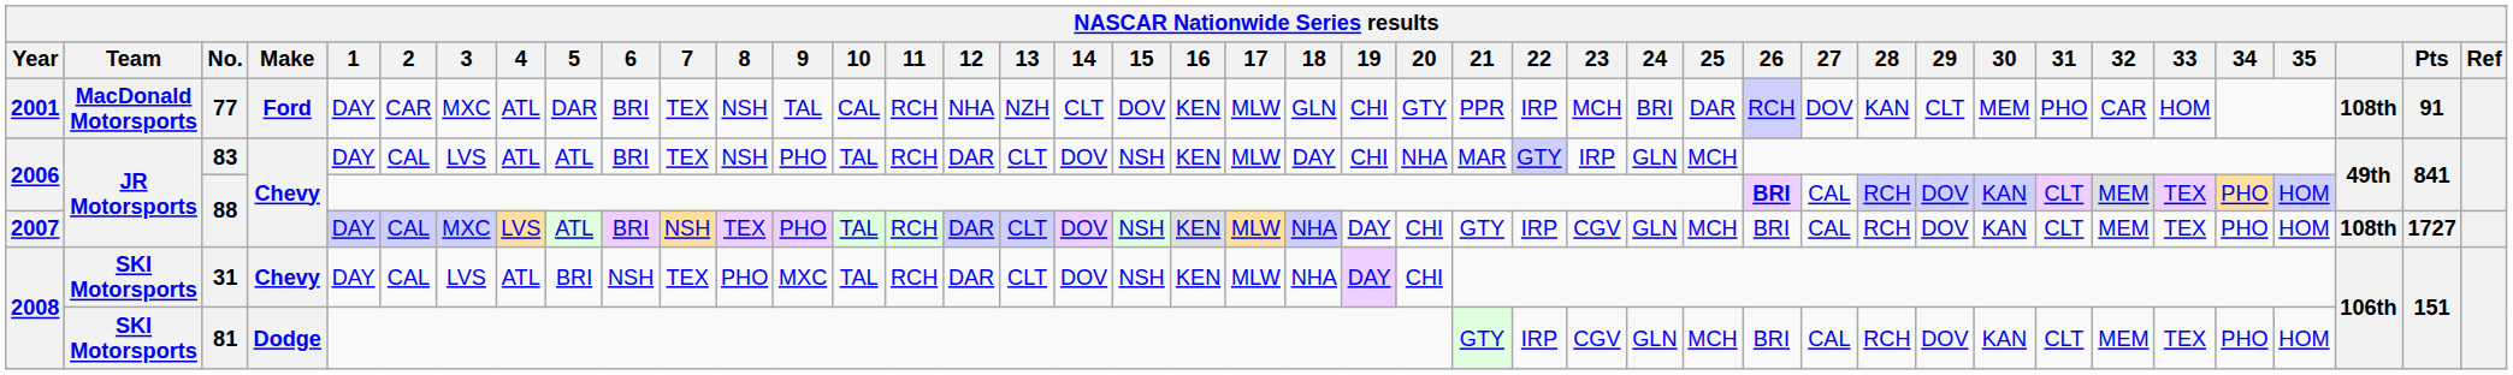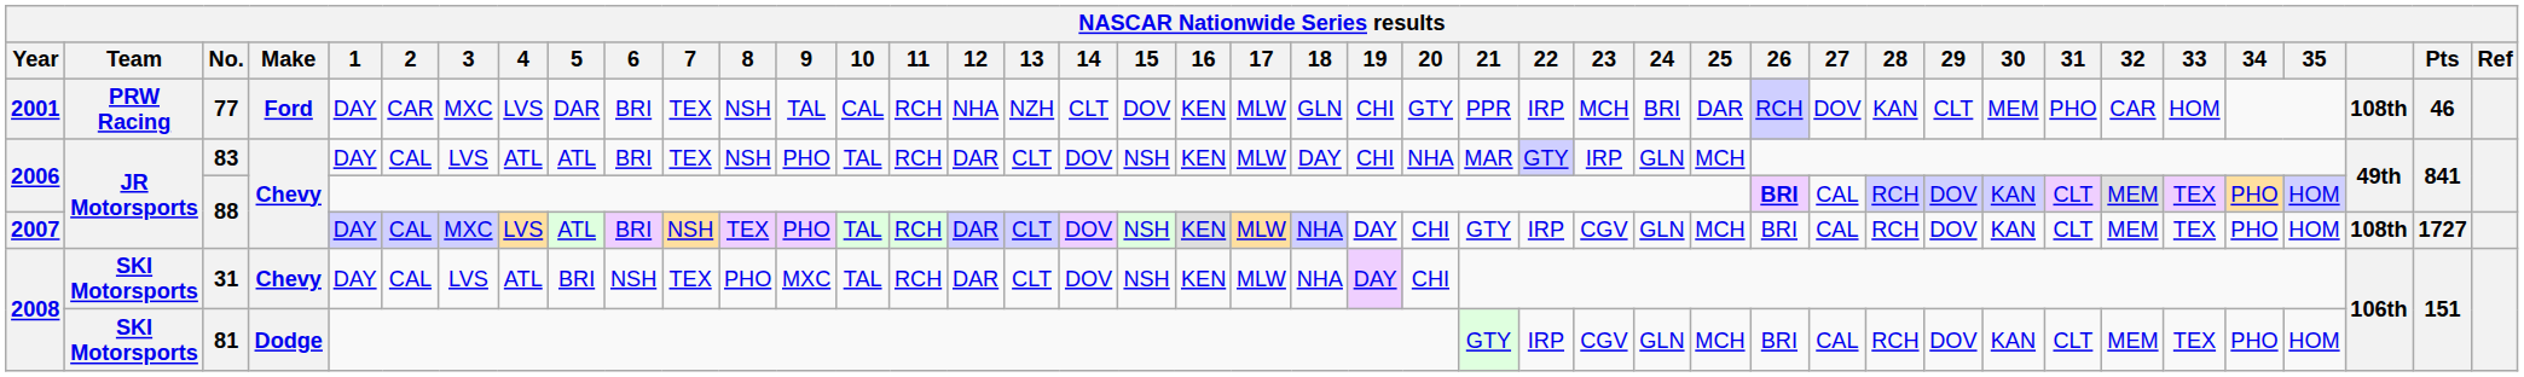 <table class="wikitable" style="text-align:center; font-size:75%">
 <tr>
 <th colspan=42><a href='#'>NASCAR Nationwide Series</a> results</th>
 </tr>
 <tr>
 <th>Year</th>
 <th>Team</th>
 <th>No.</th>
 <th>Make</th>
 <th>1</th>
 <th>2</th>
 <th>3</th>
 <th>4</th>
 <th>5</th>
 <th>6</th>
 <th>7</th>
 <th>8</th>
 <th>9</th>
 <th>10</th>
 <th>11</th>
 <th>12</th>
 <th>13</th>
 <th>14</th>
 <th>15</th>
 <th>16</th>
 <th>17</th>
 <th>18</th>
 <th>19</th>
 <th>20</th>
 <th>21</th>
 <th>22</th>
 <th>23</th>
 <th>24</th>
 <th>25</th>
 <th>26</th>
 <th>27</th>
 <th>28</th>
 <th>29</th>
 <th>30</th>
 <th>31</th>
 <th>32</th>
 <th>33</th>
 <th>34</th>
 <th>35</th>
 <th></th>
 <th>Pts</th>
 <th>Ref</th>
 </tr>
 <tr>
 <th><a href='#'>2001</a></th>
-<th><a href='#'>MacDonald Motorsports</a></th>
+<th><a href='#'>PRW Racing</a></th>
 <th>77</th>
 <th><a href='#'>Ford</a></th>
 <td><a href='#'>DAY</a></td>
 <td><a href='#'>CAR</a></td>
 <td><a href='#'>MXC</a></td>
-<td><a href='#'>ATL</a></td>
+<td><a href='#'>LVS</a></td>
 <td><a href='#'>DAR</a></td>
 <td><a href='#'>BRI</a></td>
 <td><a href='#'>TEX</a></td>
 <td><a href='#'>NSH</a></td>
 <td><a href='#'>TAL</a></td>
 <td><a href='#'>CAL</a></td>
 <td><a href='#'>RCH</a></td>
 <td><a href='#'>NHA</a></td>
 <td><a href='#'>NZH</a></td>
 <td><a href='#'>CLT</a></td>
 <td><a href='#'>DOV</a></td>
 <td><a href='#'>KEN</a></td>
 <td><a href='#'>MLW</a></td>
 <td><a href='#'>GLN</a></td>
 <td><a href='#'>CHI</a></td>
 <td><a href='#'>GTY</a></td>
 <td><a href='#'>PPR</a></td>
 <td><a href='#'>IRP</a></td>
 <td><a href='#'>MCH</a></td>
 <td><a href='#'>BRI</a></td>
 <td><a href='#'>DAR</a></td>
 <td style="background:#CFCFFF;"><a href='#'>RCH</a><br></td>
 <td><a href='#'>DOV</a></td>
 <td><a href='#'>KAN</a></td>
 <td><a href='#'>CLT</a></td>
 <td><a href='#'>MEM</a></td>
 <td><a href='#'>PHO</a></td>
 <td><a href='#'>CAR</a></td>
 <td><a href='#'>HOM</a></td>
 <td colspan=2></td>
 <th>108th</th>
-<th>91</th>
+<th>46</th>
 <th></th>
 </tr>
 <tr>
 <th rowspan=2><a href='#'>2006</a></th>
 <th rowspan=3><a href='#'>JR Motorsports</a></th>
 <th>83</th>
 <th rowspan=3><a href='#'>Chevy</a></th>
 <td><a href='#'>DAY</a></td>
 <td><a href='#'>CAL</a></td>
 <td><a href='#'>LVS</a></td>
 <td><a href='#'>ATL</a></td>
 <td><a href='#'>ATL</a></td>
 <td><a href='#'>BRI</a></td>
 <td><a href='#'>TEX</a></td>
 <td><a href='#'>NSH</a></td>
 <td><a href='#'>PHO</a></td>
 <td><a href='#'>TAL</a></td>
 <td><a href='#'>RCH</a></td>
 <td><a href='#'>DAR</a></td>
 <td><a href='#'>CLT</a></td>
 <td><a href='#'>DOV</a></td>
 <td><a href='#'>NSH</a></td>
 <td><a href='#'>KEN</a></td>
 <td><a href='#'>MLW</a></td>
 <td><a href='#'>DAY</a></td>
 <td><a href='#'>CHI</a></td>
 <td><a href='#'>NHA</a></td>
 <td><a href='#'>MAR</a></td>
 <td style="background:#CFCFFF;"><a href='#'>GTY</a><br></td>
 <td><a href='#'>IRP</a></td>
 <td><a href='#'>GLN</a></td>
 <td><a href='#'>MCH</a></td>
 <td colspan=10></td>
 <th rowspan=2>49th</th>
 <th rowspan=2>841</th>
 <th rowspan=2></th>
 </tr>
 <tr>
 <th rowspan=2>88</th>
 <td colspan=25></td>
 <td style="background:#EFCFFF;"><strong><a href='#'>BRI</a><br></strong></td>
 <td><a href='#'>CAL</a></td>
 <td style="background:#CFCFFF;"><a href='#'>RCH</a><br></td>
 <td style="background:#CFCFFF;"><a href='#'>DOV</a><br></td>
 <td style="background:#CFCFFF;"><a href='#'>KAN</a><br></td>
 <td style="background:#EFCFFF;"><a href='#'>CLT</a><br></td>
 <td style="background:#DFDFDF;"><a href='#'>MEM</a><br></td>
 <td style="background:#EFCFFF;"><a href='#'>TEX</a><br></td>
 <td style="background:#FFDF9F;"><a href='#'>PHO</a><br></td>
 <td style="background:#CFCFFF;"><a href='#'>HOM</a><br></td>
 </tr>
 <tr>
 <th><a href='#'>2007</a></th>
 <td style="background:#CFCFFF;"><a href='#'>DAY</a><br></td>
 <td style="background:#CFCFFF;"><a href='#'>CAL</a><br></td>
 <td style="background:#CFCFFF;"><a href='#'>MXC</a><br></td>
 <td style="background:#FFDF9F;"><a href='#'>LVS</a><br></td>
 <td style="background:#DFFFDF;"><a href='#'>ATL</a><br></td>
 <td style="background:#EFCFFF;"><a href='#'>BRI</a><br></td>
 <td style="background:#FFDF9F;"><a href='#'>NSH</a><br></td>
 <td style="background:#EFCFFF;"><a href='#'>TEX</a><br></td>
 <td style="background:#EFCFFF;"><a href='#'>PHO</a><br></td>
 <td style="background:#DFFFDF;"><a href='#'>TAL</a><br></td>
 <td style="background:#DFFFDF;"><a href='#'>RCH</a><br></td>
 <td style="background:#CFCFFF;"><a href='#'>DAR</a><br></td>
 <td style="background:#CFCFFF;"><a href='#'>CLT</a><br></td>
 <td style="background:#EFCFFF;"><a href='#'>DOV</a><br></td>
 <td style="background:#DFFFDF;"><a href='#'>NSH</a><br></td>
 <td style="background:#DFDFDF;"><a href='#'>KEN</a><br></td>
 <td style="background:#FFDF9F;"><a href='#'>MLW</a><br></td>
 <td style="background:#CFCFFF;"><a href='#'>NHA</a><br></td>
 <td><a href='#'>DAY</a></td>
 <td><a href='#'>CHI</a></td>
 <td><a href='#'>GTY</a></td>
 <td><a href='#'>IRP</a></td>
 <td><a href='#'>CGV</a></td>
 <td><a href='#'>GLN</a></td>
 <td><a href='#'>MCH</a></td>
 <td><a href='#'>BRI</a></td>
 <td><a href='#'>CAL</a></td>
 <td><a href='#'>RCH</a></td>
 <td><a href='#'>DOV</a></td>
 <td><a href='#'>KAN</a></td>
 <td><a href='#'>CLT</a></td>
 <td><a href='#'>MEM</a></td>
 <td><a href='#'>TEX</a></td>
 <td><a href='#'>PHO</a></td>
 <td><a href='#'>HOM</a></td>
 <th>108th</th>
 <th>1727</th>
 <th></th>
 </tr>
 <tr>
 <th rowspan=2><a href='#'>2008</a></th>
 <th><a href='#'>SKI Motorsports</a></th>
 <th>31</th>
 <th><a href='#'>Chevy</a></th>
 <td><a href='#'>DAY</a></td>
 <td><a href='#'>CAL</a></td>
 <td><a href='#'>LVS</a></td>
 <td><a href='#'>ATL</a></td>
 <td><a href='#'>BRI</a></td>
 <td><a href='#'>NSH</a></td>
 <td><a href='#'>TEX</a></td>
 <td><a href='#'>PHO</a></td>
 <td><a href='#'>MXC</a></td>
 <td><a href='#'>TAL</a></td>
 <td><a href='#'>RCH</a></td>
 <td><a href='#'>DAR</a></td>
 <td><a href='#'>CLT</a></td>
 <td><a href='#'>DOV</a></td>
 <td><a href='#'>NSH</a></td>
 <td><a href='#'>KEN</a></td>
 <td><a href='#'>MLW</a></td>
 <td><a href='#'>NHA</a></td>
 <td style="background:#EFCFFF;"><a href='#'>DAY</a><br></td>
 <td><a href='#'>CHI</a></td>
 <td colspan=15></td>
 <th rowspan=2>106th</th>
 <th rowspan=2>151</th>
 <th rowspan=2></th>
 </tr>
 <tr>
 <th><a href='#'>SKI Motorsports</a></th>
 <th>81</th>
 <th><a href='#'>Dodge</a></th>
 <td colspan=20></td>
 <td style="background:#DFFFDF;"><a href='#'>GTY</a><br></td>
 <td><a href='#'>IRP</a></td>
 <td><a href='#'>CGV</a></td>
 <td><a href='#'>GLN</a></td>
 <td><a href='#'>MCH</a></td>
 <td><a href='#'>BRI</a></td>
 <td><a href='#'>CAL</a></td>
 <td><a href='#'>RCH</a></td>
 <td><a href='#'>DOV</a></td>
 <td><a href='#'>KAN</a></td>
 <td><a href='#'>CLT</a></td>
 <td><a href='#'>MEM</a></td>
 <td><a href='#'>TEX</a></td>
 <td><a href='#'>PHO</a></td>
 <td><a href='#'>HOM</a></td>
 </tr>
 </table>
